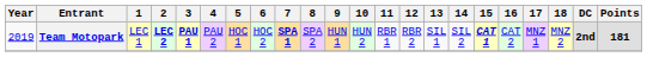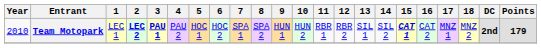 <table class="wikitable" style="text-align:center; font-size:85%">
 <tr>
 <th>Year</th>
 <th>Entrant</th>
 <th>1</th>
 <th>2</th>
 <th>3</th>
 <th>4</th>
 <th>5</th>
 <th>6</th>
 <th>7</th>
 <th>8</th>
 <th>9</th>
 <th>10</th>
 <th>11</th>
 <th>12</th>
 <th>13</th>
 <th>14</th>
 <th>15</th>
 <th>16</th>
 <th>17</th>
 <th>18</th>
 <th>DC</th>
 <th>Points</th>
 </tr>
 <tr>
-<td><a href='#'>2019</a></td>
+<td><a href='#'>2010</a></td>
 <th nowrap><a href='#'>Team Motopark</a></th>
 <td style="background:#FFFFBF;"><a href='#'>LEC<br>1</a><br></td>
 <td style="background:#DFFFDF;"><strong><a href='#'>LEC<br>2</a></strong><br></td>
 <td style="background:#FFFFBF;"><strong><a href='#'>PAU<br>1</a></strong><br></td>
 <td style="background:#EFCFFF;"><a href='#'>PAU<br>2</a><br></td>
 <td style="background:#FFDF9F;"><a href='#'>HOC<br>1</a><br></td>
 <td style="background:#DFFFDF;"><a href='#'>HOC<br>2</a><br></td>
-<td style="background:#FFDF9F;"><strong><a href='#'>SPA<br>1</a><br></strong></td>
+<td style="background:#FFDF9F;"><a href='#'>SPA<br>1</a><br></td>
 <td style="background:#EFCFFF;"><a href='#'>SPA<br>2</a><br></td>
 <td style="background:#FFDF9F;"><a href='#'>HUN<br>1</a><br></td>
 <td style="background:#DFFFDF;"><a href='#'>HUN<br>2</a><br></td>
 <td><a href='#'>RBR<br>1</a></td>
 <td><a href='#'>RBR<br>2</a></td>
 <td><a href='#'>SIL<br>1</a></td>
 <td><a href='#'>SIL<br>2</a></td>
 <td style="background:#FFFFBF;"><strong><em><a href='#'>CAT<br>1</a></em><br></strong></td>
 <td style="background:#DFFFDF;"><a href='#'>CAT<br>2</a><br></td>
 <td style="background:#EFCFFF;"><a href='#'>MNZ<br>1</a><br></td>
 <td style="background:#FFFFBF;"><a href='#'>MNZ<br>2</a><br></td>
 <th style="background:#DFDFDF;">2nd</th>
-<th style="background:#DFDFDF;">181</th>
+<th style="background:#DFDFDF;">179</th>
 </tr>
 <tr>
 </tr>
 </table>
